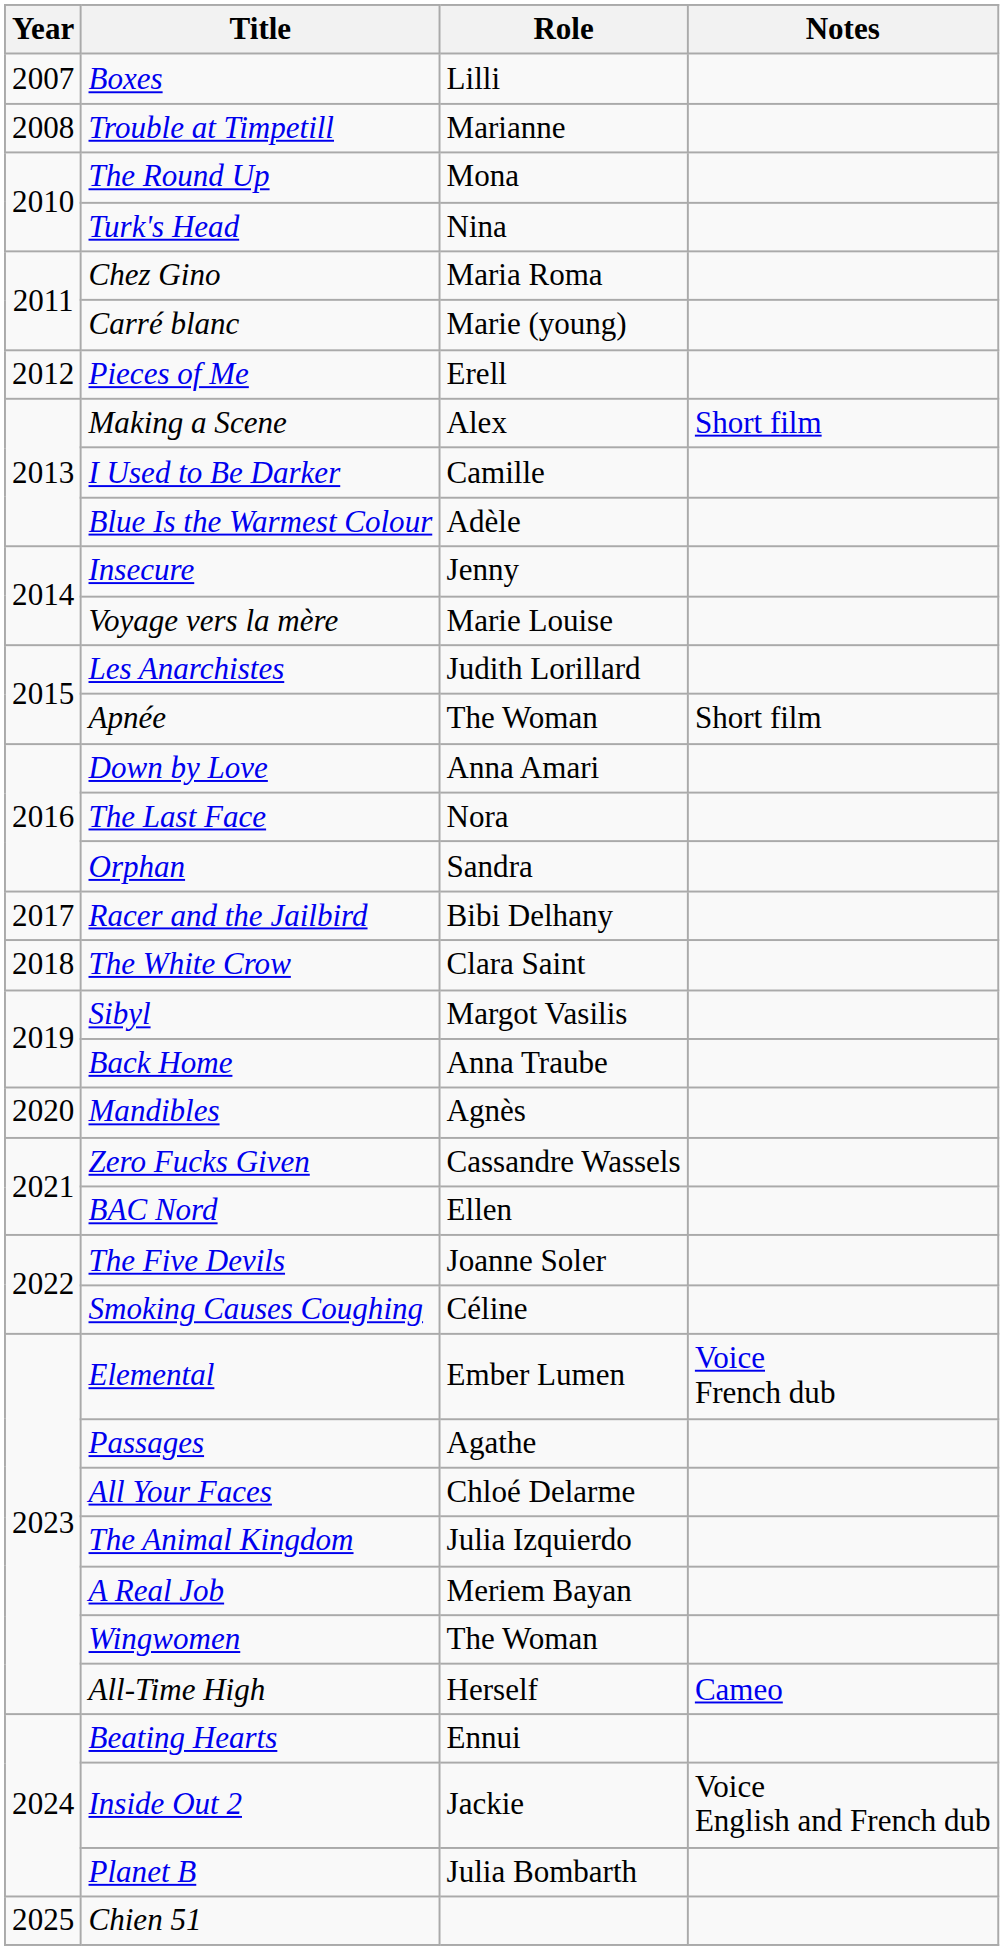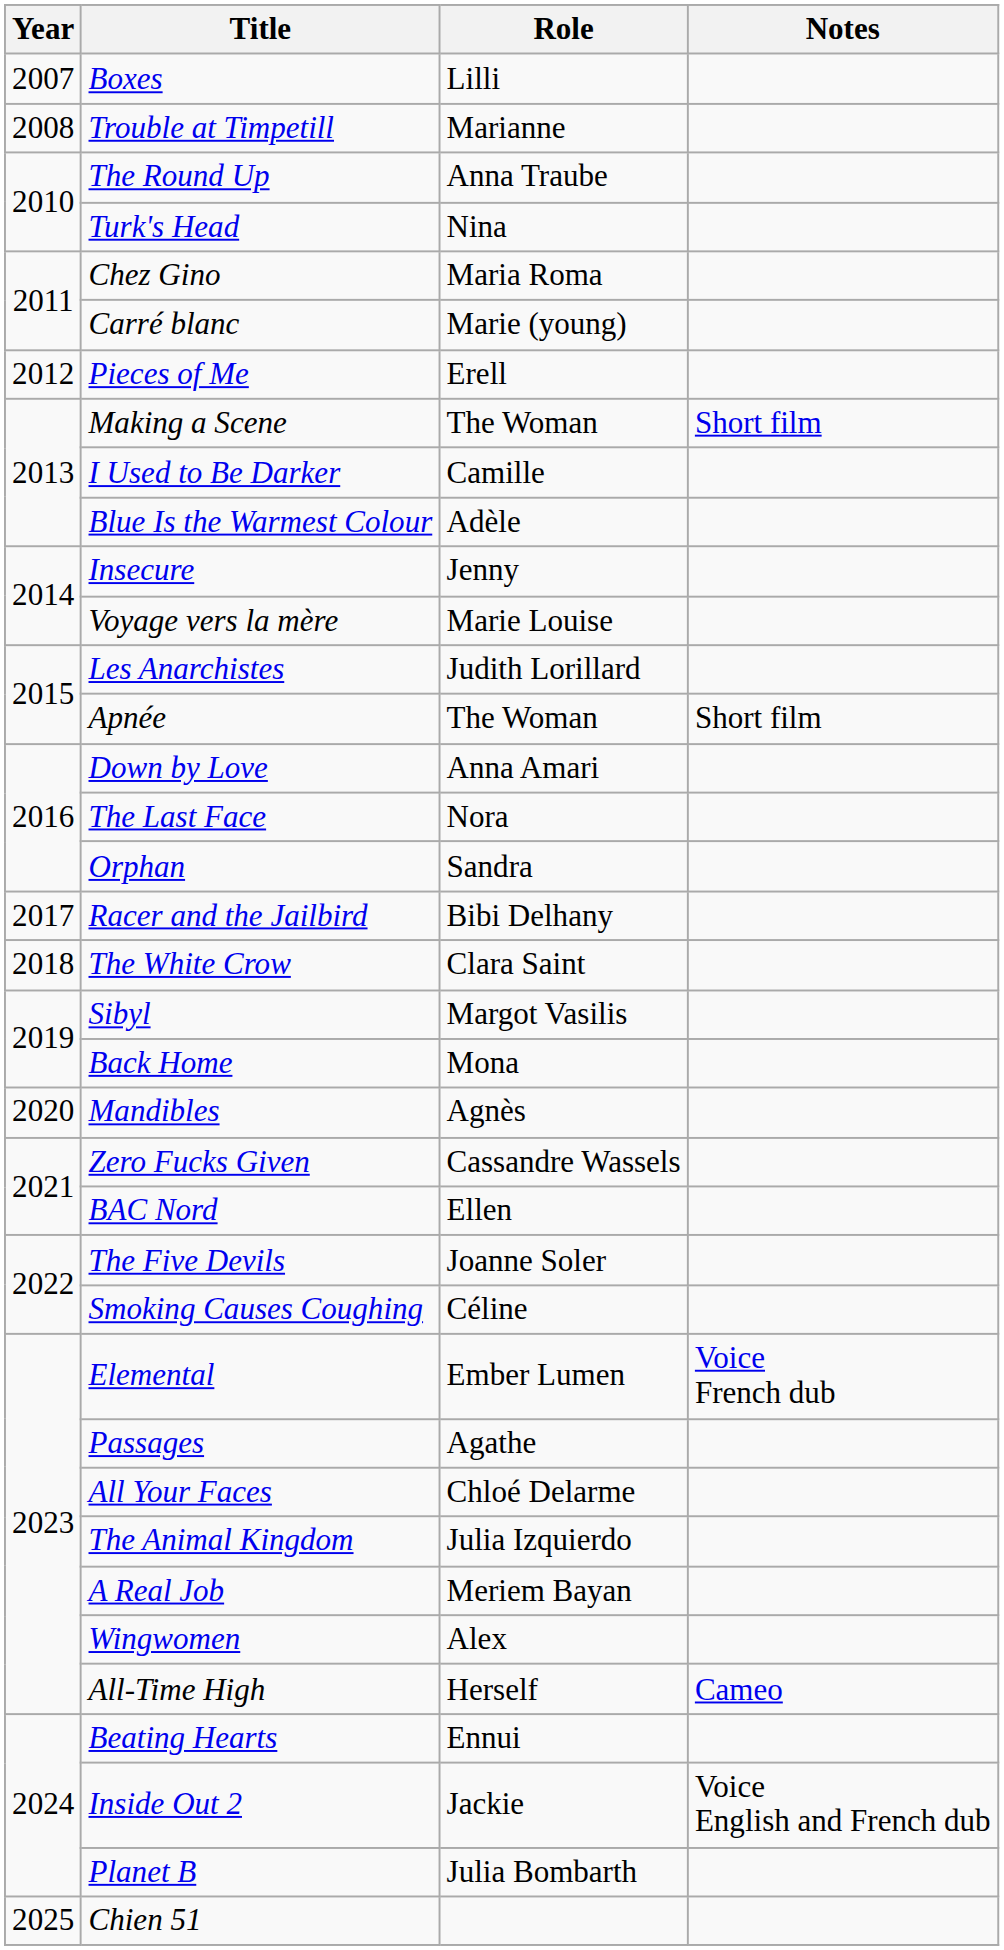 <table class="wikitable sortable">
 <tr>
 <th>Year</th>
 <th>Title</th>
 <th>Role</th>
 <th scope="col" class=unsortable>Notes</th>
 </tr>
 <tr>
 <td style="text-align:center;">2007</td>
 <td><em><a href='#'>Boxes</a></em></td>
 <td>Lilli</td>
 <td></td>
 </tr>
 <tr>
 <td style="text-align:center;">2008</td>
 <td><em><a href='#'>Trouble at Timpetill</a></em></td>
 <td>Marianne</td>
 <td></td>
 </tr>
 <tr>
 <td style="text-align:center;" rowspan="2">2010</td>
 <td><em><a href='#'>The Round Up</a></em></td>
-<td>Mona</td>
+<td>Anna Traube</td>
 <td></td>
 </tr>
 <tr>
 <td><em><a href='#'>Turk's Head</a></em></td>
 <td>Nina</td>
 <td></td>
 </tr>
 <tr>
 <td style="text-align:center;" rowspan="2">2011</td>
 <td><em>Chez Gino</em></td>
 <td>Maria Roma</td>
 <td></td>
 </tr>
 <tr>
 <td><em>Carré blanc</em></td>
 <td>Marie (young)</td>
 <td></td>
 </tr>
 <tr>
 <td style="text-align:center;">2012</td>
 <td><em><a href='#'>Pieces of Me</a></em></td>
 <td>Erell</td>
 <td></td>
 </tr>
 <tr>
 <td style="text-align:center;" rowspan="3">2013</td>
 <td><em>Making a Scene</em></td>
-<td>Alex</td>
+<td>The Woman</td>
 <td><a href='#'>Short film</a></td>
 </tr>
 <tr>
 <td><em><a href='#'>I Used to Be Darker</a></em></td>
 <td>Camille</td>
 <td></td>
 </tr>
 <tr>
 <td><em><a href='#'>Blue Is the Warmest Colour</a></em></td>
 <td>Adèle</td>
 <td></td>
 </tr>
 <tr>
 <td style="text-align:center;" rowspan="2">2014</td>
 <td><em><a href='#'>Insecure</a></em></td>
 <td>Jenny</td>
 <td></td>
 </tr>
 <tr>
 <td><em>Voyage vers la mère</em></td>
 <td>Marie Louise</td>
 <td></td>
 </tr>
 <tr>
 <td style="text-align:center;" rowspan="2">2015</td>
 <td><em><a href='#'>Les Anarchistes</a></em></td>
 <td>Judith Lorillard</td>
 <td></td>
 </tr>
 <tr>
 <td><em>Apnée</em></td>
 <td>The Woman</td>
 <td>Short film</td>
 </tr>
 <tr>
 <td style="text-align:center;" rowspan="3">2016</td>
 <td><em><a href='#'>Down by Love</a></em></td>
 <td>Anna Amari</td>
 <td></td>
 </tr>
 <tr>
 <td><em><a href='#'>The Last Face</a></em></td>
 <td>Nora</td>
 <td></td>
 </tr>
 <tr>
 <td><em><a href='#'>Orphan</a></em></td>
 <td>Sandra</td>
 <td></td>
 </tr>
 <tr>
 <td style="text-align:center;">2017</td>
 <td><em><a href='#'>Racer and the Jailbird</a></em></td>
 <td>Bibi Delhany</td>
 <td></td>
 </tr>
 <tr>
 <td style="text-align:center;">2018</td>
 <td><em><a href='#'>The White Crow</a></em></td>
 <td>Clara Saint</td>
 <td></td>
 </tr>
 <tr>
 <td style="text-align:center;" rowspan="2">2019</td>
 <td><em><a href='#'>Sibyl</a></em></td>
 <td>Margot Vasilis</td>
 <td></td>
 </tr>
 <tr>
 <td><em><a href='#'>Back Home</a></em></td>
-<td>Anna Traube</td>
+<td>Mona</td>
 <td></td>
 </tr>
 <tr>
 <td style="text-align:center;">2020</td>
 <td><em><a href='#'>Mandibles</a></em></td>
 <td>Agnès</td>
 <td></td>
 </tr>
 <tr>
 <td style="text-align:center;" rowspan="2">2021</td>
 <td><em><a href='#'>Zero Fucks Given</a></em></td>
 <td>Cassandre Wassels</td>
 <td></td>
 </tr>
 <tr>
 <td><em><a href='#'>BAC Nord</a></em></td>
 <td>Ellen</td>
 <td></td>
 </tr>
 <tr>
 <td style="text-align:center;" rowspan="2">2022</td>
 <td><em><a href='#'>The Five Devils</a></em></td>
 <td>Joanne Soler</td>
 <td></td>
 </tr>
 <tr>
 <td><em><a href='#'>Smoking Causes Coughing</a></em></td>
 <td>Céline</td>
 <td></td>
 </tr>
 <tr>
 <td rowspan="7" style="text-align:center;">2023</td>
 <td><em><a href='#'>Elemental</a></em></td>
 <td>Ember Lumen</td>
 <td><a href='#'>Voice</a><br>French dub</td>
 </tr>
 <tr>
 <td><em><a href='#'>Passages</a></em></td>
 <td>Agathe</td>
 <td></td>
 </tr>
 <tr>
 <td><em><a href='#'>All Your Faces</a></em></td>
 <td>Chloé Delarme</td>
 <td></td>
 </tr>
 <tr>
 <td><em><a href='#'>The Animal Kingdom</a></em></td>
 <td>Julia Izquierdo</td>
 <td></td>
 </tr>
 <tr>
 <td><em><a href='#'>A Real Job</a></em></td>
 <td>Meriem Bayan</td>
 <td></td>
 </tr>
 <tr>
 <td><em><a href='#'>Wingwomen</a></em></td>
-<td>The Woman</td>
+<td>Alex</td>
 <td></td>
 </tr>
 <tr>
 <td><em>All-Time High</em></td>
 <td>Herself</td>
 <td><a href='#'>Cameo</a></td>
 </tr>
 <tr>
 <td style="text-align:center;" rowspan="3">2024</td>
 <td><em><a href='#'>Beating Hearts</a></em></td>
 <td>Ennui</td>
 <td></td>
 </tr>
 <tr>
 <td><em><a href='#'>Inside Out 2</a></em></td>
 <td>Jackie</td>
 <td>Voice<br>English and French dub</td>
 </tr>
 <tr>
 <td><em><a href='#'>Planet B</a></em></td>
 <td>Julia Bombarth</td>
 <td></td>
 </tr>
 <tr>
 <td style="text-align:center;">2025</td>
 <td><em>Chien 51</em></td>
 <td></td>
 <td></td>
 </tr>
 </table>
